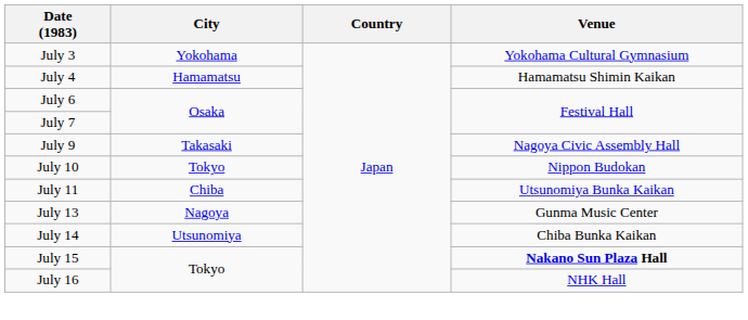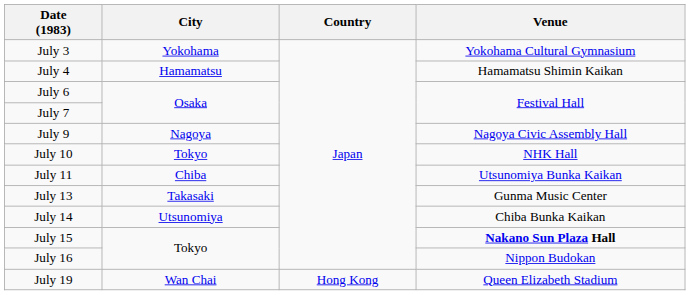 <table class="wikitable sortable plainrowheaders" style="text-align:center;">
 <tr>
 <th scope="col" style="width:7em;">Date<br>(1983)</th>
 <th scope="col" style="width:13em;">City</th>
 <th scope="col" style="width:10em;">Country</th>
 <th scope="col" style="width:20em;">Venue</th>
 </tr>
 <tr>
 <td>July 3</td>
 <td><a href='#'>Yokohama</a></td>
 <td rowspan="11"><a href='#'>Japan</a></td>
 <td><a href='#'>Yokohama Cultural Gymnasium</a></td>
 </tr>
 <tr>
 <td>July 4</td>
 <td><a href='#'>Hamamatsu</a></td>
 <td>Hamamatsu Shimin Kaikan</td>
 </tr>
 <tr>
 <td>July 6</td>
 <td rowspan="2"><a href='#'>Osaka</a></td>
 <td rowspan="2"><a href='#'>Festival Hall</a></td>
 </tr>
 <tr>
 <td>July 7</td>
 </tr>
 <tr>
 <td>July 9</td>
-<td><a href='#'>Takasaki</a></td>
+<td><a href='#'>Nagoya</a></td>
 <td><a href='#'>Nagoya Civic Assembly Hall</a></td>
 </tr>
 <tr>
 <td>July 10</td>
 <td><a href='#'>Tokyo</a></td>
-<td><a href='#'>Nippon Budokan</a></td>
+<td><a href='#'>NHK Hall</a></td>
 </tr>
 <tr>
 <td>July 11</td>
 <td><a href='#'>Chiba</a></td>
 <td><a href='#'>Utsunomiya Bunka Kaikan</a></td>
 </tr>
 <tr>
 <td>July 13</td>
-<td><a href='#'>Nagoya</a></td>
+<td><a href='#'>Takasaki</a></td>
 <td>Gunma Music Center</td>
 </tr>
 <tr>
 <td>July 14</td>
 <td><a href='#'>Utsunomiya</a></td>
 <td>Chiba Bunka Kaikan</td>
 </tr>
 <tr>
 <td>July 15</td>
 <td rowspan="2">Tokyo</td>
 <td><strong><a href='#'>Nakano Sun Plaza</a> Hall</strong></td>
 </tr>
 <tr>
 <td>July 16</td>
-<td><a href='#'>NHK Hall</a></td>
+<td><a href='#'>Nippon Budokan</a></td>
+</tr>
+<tr>
+<td>July 19</td>
+<td><a href='#'>Wan Chai</a></td>
+<td><a href='#'>Hong Kong</a></td>
+<td><a href='#'>Queen Elizabeth Stadium</a></td>
 </tr>
 </table>
